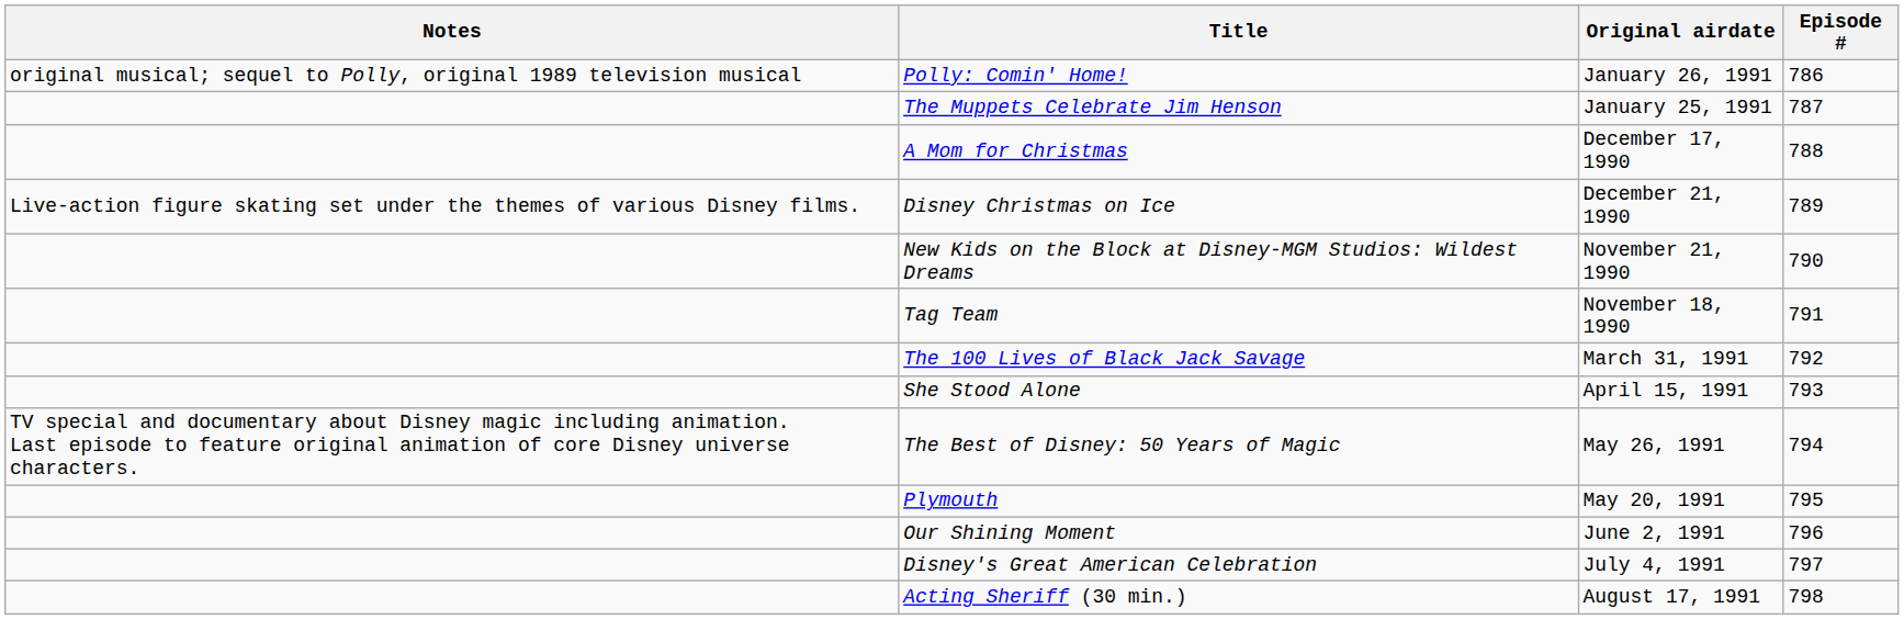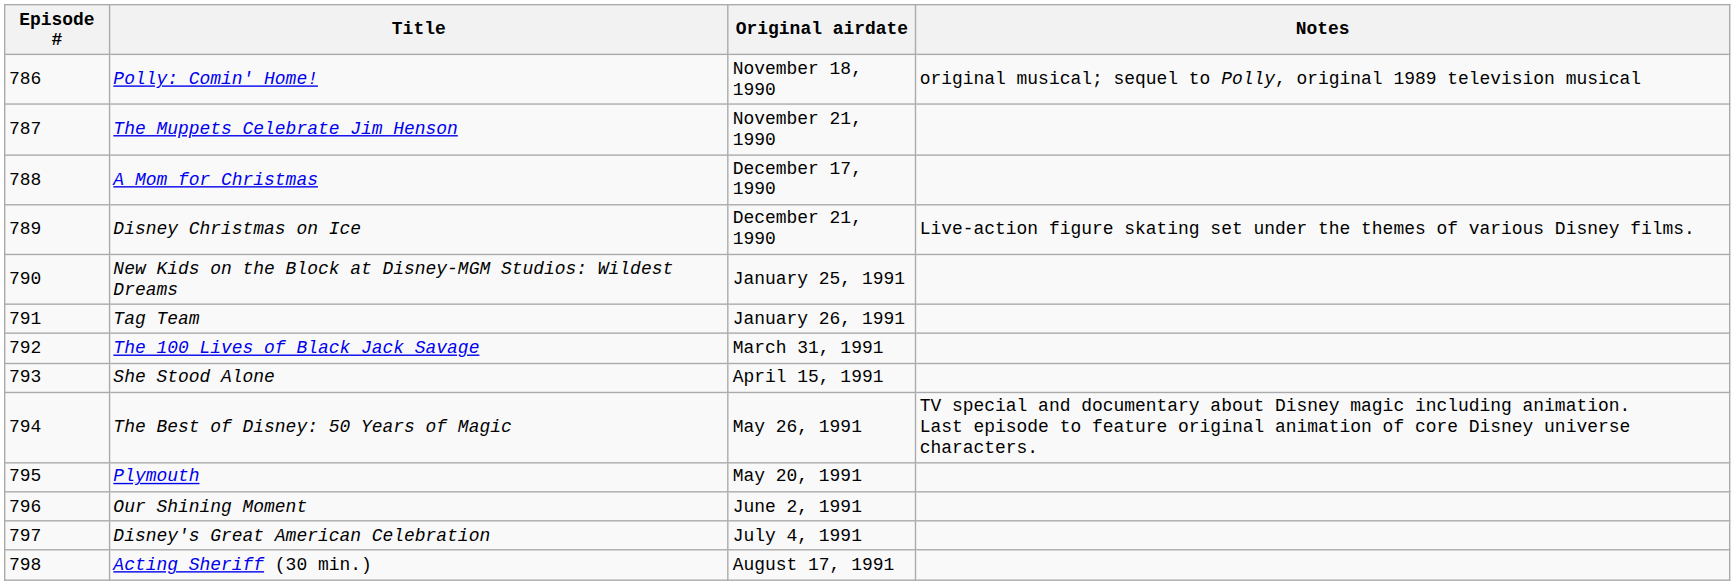 <table class="wikitable sortable">
 <tr>
-<th>Notes</th>
+<th>Episode #</th>
 <th>Title</th>
 <th>Original airdate</th>
-<th>Episode #</th>
+<th>Notes</th>
 </tr>
 <tr>
+<td>786</td>
+<td><em><a href='#'>Polly: Comin' Home!</a></em></td>
+<td>November 18, 1990</td>
 <td>original musical; sequel to <em>Polly</em>, original 1989 television musical</td>
-<td><em><a href='#'>Polly: Comin' Home!</a></em></td>
-<td>January 26, 1991</td>
-<td>786</td>
 </tr>
 <tr>
+<td>787</td>
+<td><em><a href='#'>The Muppets Celebrate Jim Henson</a></em></td>
+<td>November 21, 1990</td>
 <td></td>
-<td><em><a href='#'>The Muppets Celebrate Jim Henson</a></em></td>
-<td>January 25, 1991</td>
-<td>787</td>
 </tr>
 <tr>
-<td></td>
+<td>788</td>
 <td><em><a href='#'>A Mom for Christmas</a></em></td>
 <td>December 17, 1990</td>
-<td>788</td>
+<td></td>
 </tr>
 <tr>
-<td>Live-action figure skating set under the themes of various Disney films.</td>
+<td>789</td>
 <td><em>Disney Christmas on Ice</em></td>
 <td>December 21, 1990</td>
-<td>789</td>
+<td>Live-action figure skating set under the themes of various Disney films.</td>
 </tr>
 <tr>
+<td>790</td>
+<td><em>New Kids on the Block at Disney-MGM Studios: Wildest Dreams</em></td>
+<td>January 25, 1991</td>
 <td></td>
-<td><em>New Kids on the Block at Disney-MGM Studios: Wildest Dreams</em></td>
-<td>November 21, 1990</td>
-<td>790</td>
 </tr>
 <tr>
+<td>791</td>
+<td><em>Tag Team</em></td>
+<td>January 26, 1991</td>
 <td></td>
-<td><em>Tag Team</em></td>
-<td>November 18, 1990</td>
-<td>791</td>
 </tr>
 <tr>
-<td></td>
+<td>792</td>
 <td><em><a href='#'>The 100 Lives of Black Jack Savage</a></em></td>
 <td>March 31, 1991</td>
-<td>792</td>
+<td></td>
 </tr>
 <tr>
-<td></td>
+<td>793</td>
 <td><em>She Stood Alone</em></td>
 <td>April 15, 1991</td>
-<td>793</td>
+<td></td>
 </tr>
 <tr>
-<td>TV special and documentary about Disney magic including animation.<br>Last episode to feature original animation of core Disney universe characters.</td>
+<td>794</td>
 <td><em>The Best of Disney: 50 Years of Magic</em></td>
 <td>May 26, 1991</td>
-<td>794</td>
+<td>TV special and documentary about Disney magic including animation.<br>Last episode to feature original animation of core Disney universe characters.</td>
 </tr>
 <tr>
-<td></td>
+<td>795</td>
 <td><em><a href='#'>Plymouth</a></em></td>
 <td>May 20, 1991</td>
-<td>795</td>
+<td></td>
 </tr>
 <tr>
-<td></td>
+<td>796</td>
 <td><em>Our Shining Moment</em></td>
 <td>June 2, 1991</td>
-<td>796</td>
+<td></td>
 </tr>
 <tr>
-<td></td>
+<td>797</td>
 <td><em>Disney's Great American Celebration</em></td>
 <td>July 4, 1991</td>
-<td>797</td>
+<td></td>
 </tr>
 <tr>
-<td></td>
+<td>798</td>
 <td><em><a href='#'>Acting Sheriff</a></em> (30 min.)</td>
 <td>August 17, 1991</td>
-<td>798</td>
+<td></td>
 </tr>
 </table>
